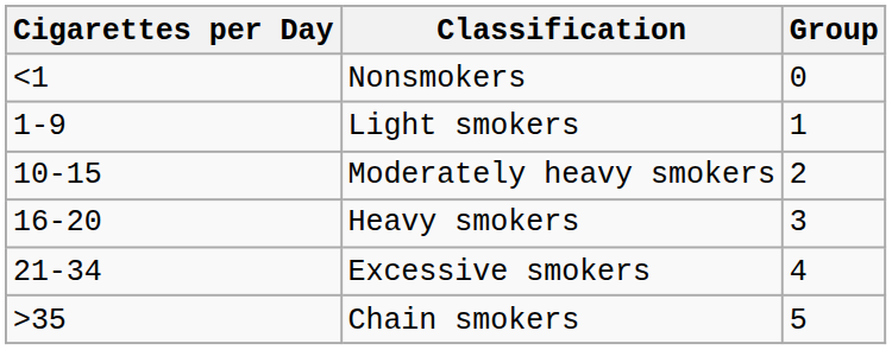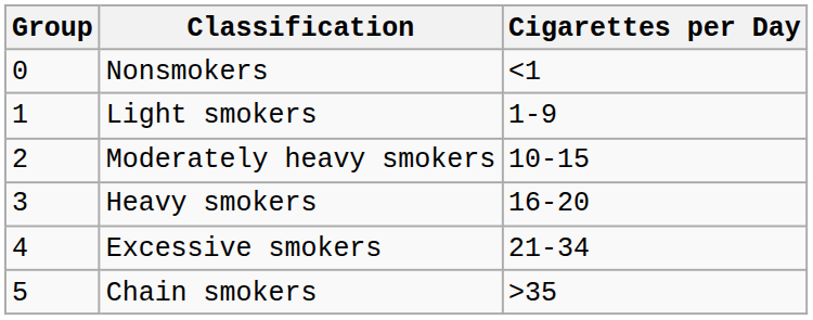 <table class="wikitable">
 <tr>
+<th>Group</th>
+<th>Classification</th>
 <th>Cigarettes per Day</th>
-<th>Classification</th>
-<th>Group</th>
 </tr>
 <tr>
+<td>0</td>
+<td>Nonsmokers</td>
 <td><1</td>
-<td>Nonsmokers</td>
-<td>0</td>
 </tr>
 <tr>
+<td>1</td>
+<td>Light smokers</td>
 <td>1-9</td>
-<td>Light smokers</td>
-<td>1</td>
 </tr>
 <tr>
+<td>2</td>
+<td>Moderately heavy smokers</td>
 <td>10-15</td>
-<td>Moderately heavy smokers</td>
-<td>2</td>
 </tr>
 <tr>
+<td>3</td>
+<td>Heavy smokers</td>
 <td>16-20</td>
-<td>Heavy smokers</td>
-<td>3</td>
 </tr>
 <tr>
+<td>4</td>
+<td>Excessive smokers</td>
 <td>21-34</td>
-<td>Excessive smokers</td>
-<td>4</td>
 </tr>
 <tr>
+<td>5</td>
+<td>Chain smokers</td>
 <td>>35</td>
-<td>Chain smokers</td>
-<td>5</td>
 </tr>
 </table>
